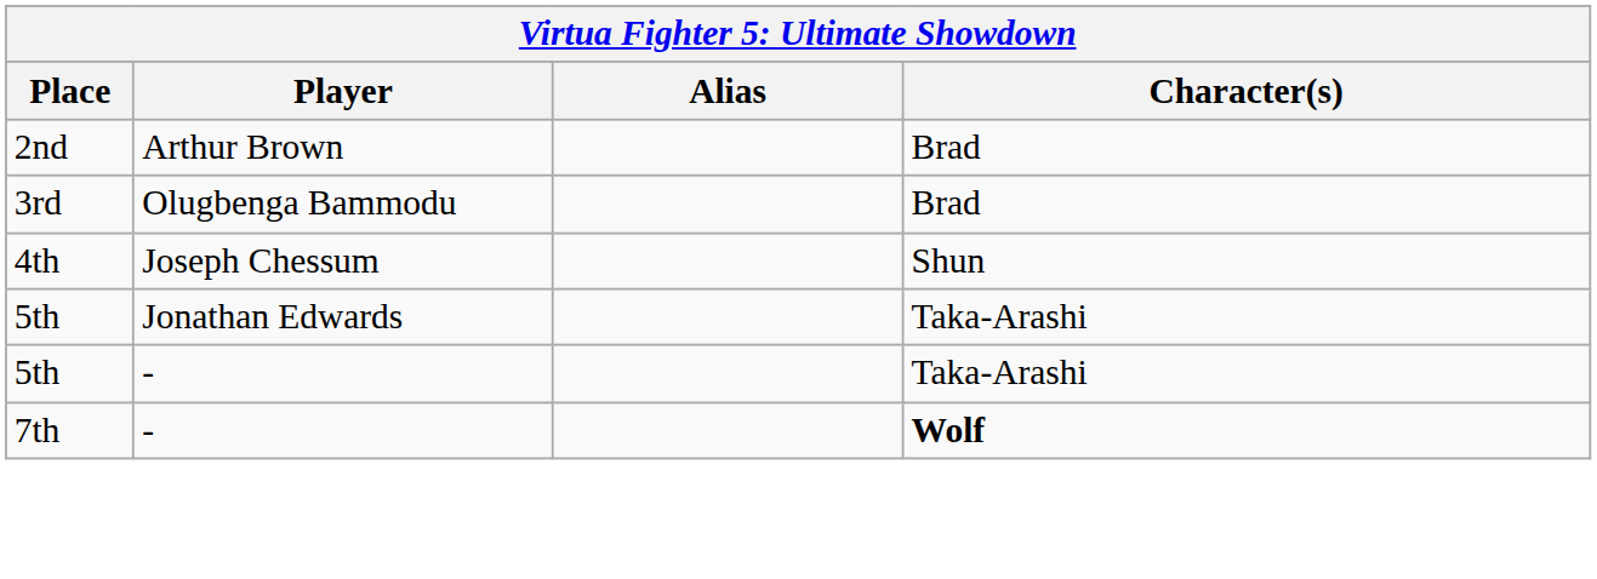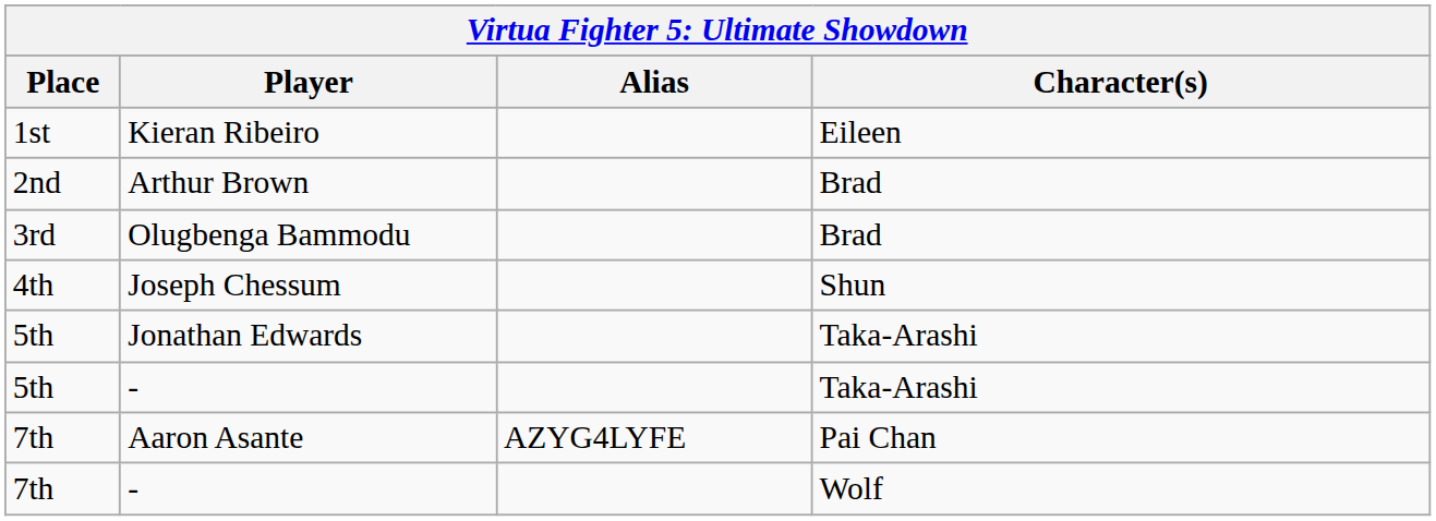 <table class="wikitable">
 <tr>
 <th colspan="4"><em><a href='#'>Virtua Fighter 5: Ultimate Showdown</a></em> </th>
 </tr>
 <tr>
 <th style="width:50px;">Place</th>
 <th style="width:180px;">Player</th>
 <th style="width:150px;">Alias</th>
 <th style="width:300px;">Character(s)</th>
+</tr>
+<tr>
+<td>1st</td>
+<td> Kieran Ribeiro</td>
+<td></td>
+<td>Eileen</td>
 </tr>
 <tr>
 <td>2nd</td>
 <td> Arthur Brown</td>
 <td></td>
 <td>Brad</td>
 </tr>
 <tr>
 <td>3rd</td>
 <td> Olugbenga Bammodu</td>
 <td></td>
 <td>Brad</td>
 </tr>
 <tr>
 <td>4th</td>
 <td> Joseph Chessum</td>
 <td></td>
 <td>Shun</td>
 </tr>
 <tr>
 <td>5th</td>
 <td> Jonathan Edwards</td>
 <td></td>
 <td>Taka-Arashi</td>
 </tr>
 <tr>
 <td>5th</td>
 <td> -</td>
 <td></td>
 <td>Taka-Arashi</td>
 </tr>
 <tr>
 <td>7th</td>
+<td> Aaron Asante</td>
+<td>AZYG4LYFE</td>
+<td>Pai Chan</td>
+</tr>
+<tr>
+<td>7th</td>
 <td> -</td>
 <td></td>
-<td><strong>Wolf</strong></td>
+<td>Wolf</td>
 </tr>
 </table>
